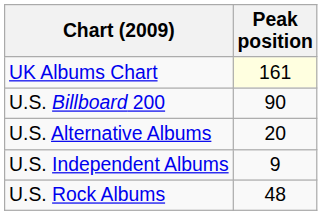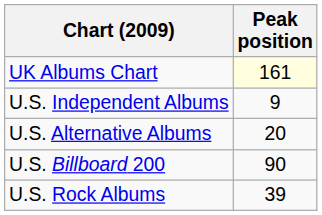 <table class="wikitable">
 <tr>
 <th>Chart (2009)</th>
 <th>Peak<br>position</th>
 </tr>
 <tr>
 <td><a href='#'>UK Albums Chart</a></td>
 <td style="background: lightyellow; text-align:center;">161</td>
 </tr>
 <tr>
-<td>U.S. <a href='#'><em>Billboard</em> 200</a></td>
-<td style="text-align:center;">90</td>
+<td>U.S. <a href='#'>Independent Albums</a></td>
+<td style="text-align:center;">9</td>
 </tr>
 <tr>
 <td>U.S. <a href='#'>Alternative Albums</a></td>
 <td style="text-align:center;">20</td>
 </tr>
 <tr>
-<td>U.S. <a href='#'>Independent Albums</a></td>
-<td style="text-align:center;">9</td>
+<td>U.S. <a href='#'><em>Billboard</em> 200</a></td>
+<td style="text-align:center;">90</td>
 </tr>
 <tr>
 <td>U.S. <a href='#'>Rock Albums</a></td>
-<td style="text-align:center;">48</td>
+<td style="text-align:center;">39</td>
 </tr>
 </table>
